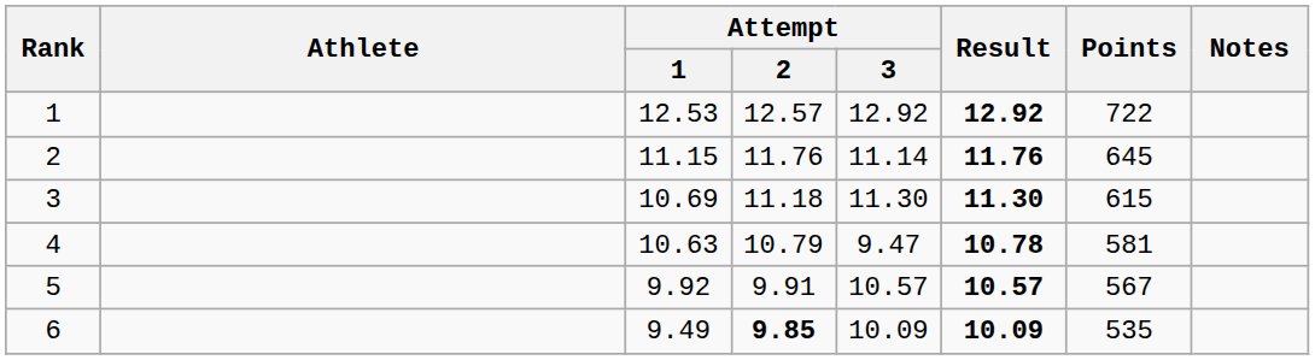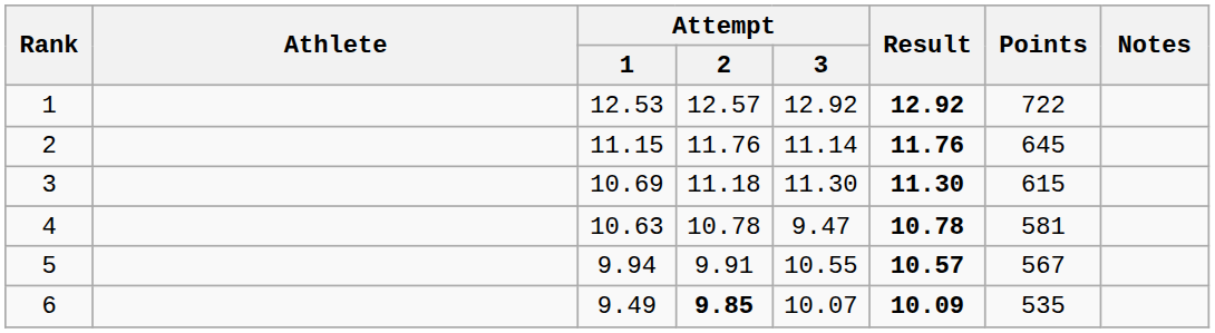 <table class="wikitable" style="text-align:center">
 <tr>
 <th rowspan=2 width=40>Rank</th>
 <th rowspan=2 width=250>Athlete</th>
 <th colspan=3>Attempt</th>
 <th rowspan=2 width=55>Result</th>
 <th rowspan=2 width=55>Points</th>
 <th rowspan=2 width=50>Notes</th>
 </tr>
 <tr>
 <th width=45>1</th>
 <th width=45>2</th>
 <th width=45>3</th>
 </tr>
 <tr>
 <td>1</td>
 <td align=left></td>
 <td>12.53</td>
 <td>12.57</td>
 <td>12.92</td>
 <td><strong>12.92</strong></td>
 <td>722</td>
 <td></td>
 </tr>
 <tr>
 <td>2</td>
 <td align=left></td>
 <td>11.15</td>
 <td>11.76</td>
 <td>11.14</td>
 <td><strong>11.76</strong></td>
 <td>645</td>
 <td></td>
 </tr>
 <tr>
 <td>3</td>
 <td align=left></td>
 <td>10.69</td>
 <td>11.18</td>
 <td>11.30</td>
 <td><strong>11.30</strong></td>
 <td>615</td>
 <td></td>
 </tr>
 <tr>
 <td>4</td>
 <td align=left></td>
 <td>10.63</td>
-<td>10.79</td>
+<td>10.78</td>
 <td>9.47</td>
 <td><strong>10.78</strong></td>
 <td>581</td>
 <td></td>
 </tr>
 <tr>
 <td>5</td>
 <td align=left></td>
-<td>9.92</td>
+<td>9.94</td>
 <td>9.91</td>
-<td>10.57</td>
+<td>10.55</td>
 <td><strong>10.57</strong></td>
 <td>567</td>
 <td></td>
 </tr>
 <tr>
 <td>6</td>
 <td align=left></td>
 <td>9.49</td>
 <td><strong>9.85</strong></td>
-<td>10.09</td>
+<td>10.07</td>
 <td><strong>10.09</strong></td>
 <td>535</td>
 <td></td>
 </tr>
 </table>
